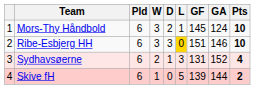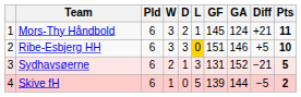 <table class="wikitable sortable" style="text-align:center">
 <tr>
 <th></th>
 <th width="175">Team</th>
 <th>Pld</th>
 <th>W</th>
 <th>D</th>
 <th>L</th>
 <th>GF</th>
 <th>GA</th>
+<th>Diff</th>
 <th>Pts</th>
 </tr>
 <tr>
 <td>1</td>
 <td align=left> <a href='#'>Mors-Thy Håndbold</a></td>
 <td>6</td>
 <td>3</td>
 <td>2</td>
 <td>1</td>
 <td>145</td>
 <td>124</td>
-<td><strong>10</strong></td>
+<td>+21</td>
+<td><strong>11</strong></td>
 </tr>
 <tr>
 <td>2</td>
 <td align=left> <a href='#'>Ribe-Esbjerg HH</a></td>
 <td>6</td>
 <td>3</td>
 <td>3</td>
 <td style="background: gold;">0</td>
 <td>151</td>
 <td>146</td>
+<td>+5</td>
 <td><strong>10</strong></td>
 </tr>
 <tr style="background: #FFE6E6;">
 <td>3</td>
 <td align=left> <a href='#'>Sydhavsøerne</a></td>
 <td>6</td>
 <td>2</td>
 <td>1</td>
 <td>3</td>
 <td>131</td>
 <td>152</td>
-<td><strong>4</strong></td>
+<td>−21</td>
+<td><strong>5</strong></td>
 </tr>
 <tr style="background: #FFCCCC;">
 <td>4</td>
 <td align=left> <a href='#'>Skive fH</a></td>
 <td>6</td>
 <td>1</td>
 <td>0</td>
 <td>5</td>
 <td>139</td>
 <td>144</td>
+<td>−5</td>
 <td><strong>2</strong></td>
 </tr>
 </table>
